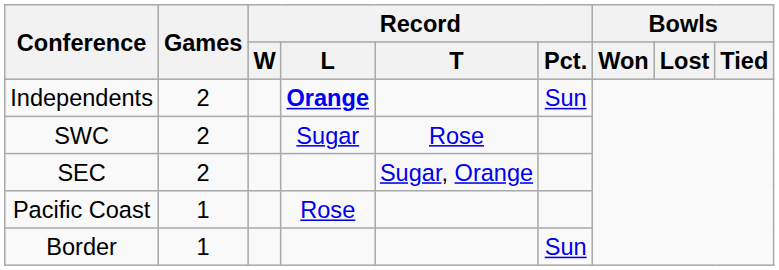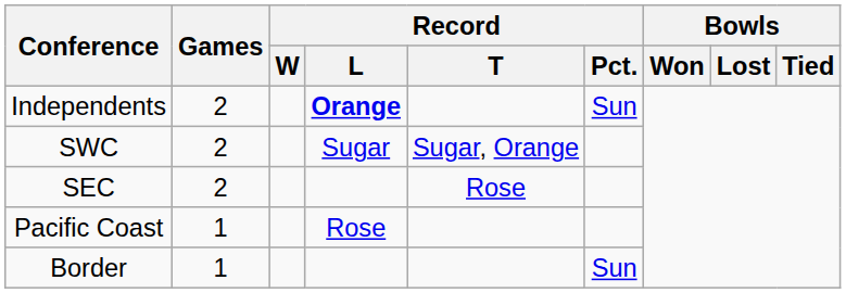 <table class="wikitable sortable" style="text-align:center; font-size: 95%;">
 <tr>
 <th rowspan=2>Conference</th>
 <th rowspan=2>Games</th>
 <th colspan=4>Record</th>
 <th colspan=3>Bowls</th>
 </tr>
 <tr>
 <th>W</th>
 <th>L</th>
 <th>T</th>
 <th>Pct.</th>
 <th class=unsortable>Won</th>
 <th class=unsortable>Lost</th>
 <th class=unsortable>Tied</th>
 </tr>
 <tr>
 <td>Independents</td>
 <td>2</td>
 <td></td>
 <td><strong><a href='#'>Orange</a></strong></td>
 <td></td>
 <td><a href='#'>Sun</a></td>
 </tr>
 <tr>
 <td>SWC</td>
 <td>2</td>
 <td></td>
 <td><a href='#'>Sugar</a></td>
-<td><a href='#'>Rose</a></td>
+<td><a href='#'>Sugar</a>, <a href='#'>Orange</a></td>
 <td></td>
 </tr>
 <tr>
 <td>SEC</td>
 <td>2</td>
 <td></td>
 <td></td>
-<td><a href='#'>Sugar</a>, <a href='#'>Orange</a></td>
+<td><a href='#'>Rose</a></td>
 <td></td>
 </tr>
 <tr>
 <td>Pacific Coast</td>
 <td>1</td>
 <td></td>
 <td><a href='#'>Rose</a></td>
 <td></td>
 <td></td>
 </tr>
 <tr>
 <td>Border</td>
 <td>1</td>
 <td></td>
 <td></td>
 <td></td>
 <td><a href='#'>Sun</a></td>
 </tr>
 </table>
